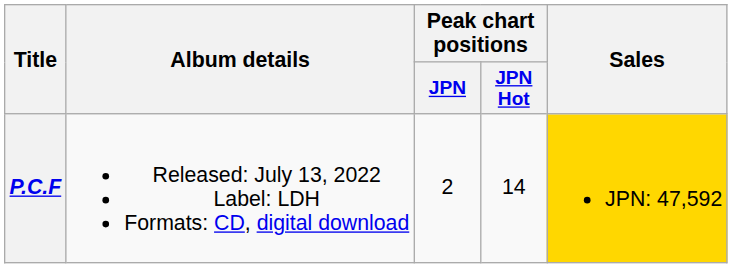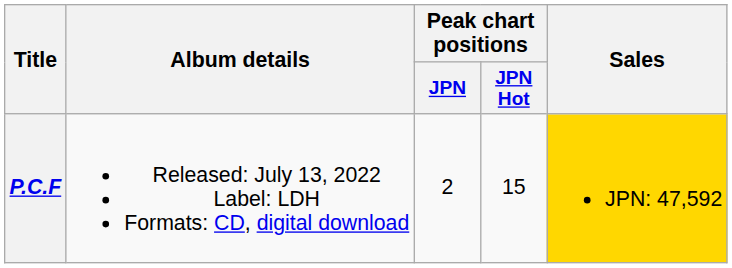 <table class="wikitable plainrowheaders" style="text-align:center;">
 <tr>
 <th scope="col" rowspan="2">Title</th>
 <th scope="col" rowspan="2">Album details</th>
 <th scope="col" colspan="2">Peak chart positions</th>
 <th scope="col" rowspan="2">Sales</th>
 </tr>
 <tr>
 <th scope="col" style="font-size:90%; width:3em"><a href='#'>JPN</a><br></th>
 <th scope="col" style="font-size:90%; width:3em"><a href='#'>JPN<br>Hot</a><br></th>
 </tr>
 <tr>
 <th scope="row"><em><a href='#'>P.C.F</a></em></th>
 <td><br><ul><li>Released: July 13, 2022</li><li>Label: LDH</li><li>Formats: <a href='#'>CD</a>, <a href='#'>digital download</a></li></ul></td>
 <td>2</td>
-<td>14</td>
+<td>15</td>
 <td style="background: gold;"><br><ul><li>JPN: 47,592 </li></ul></td>
 </tr>
 </table>
